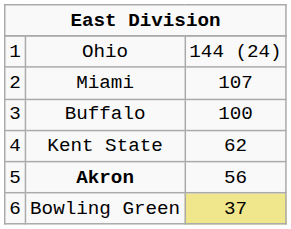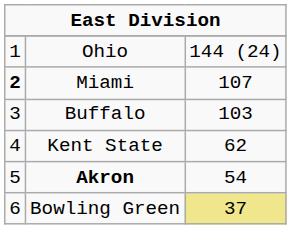 <table class="wikitable">
 <tr align="center">
 <td align="center" Colspan="3"><strong>East Division</strong></td>
 </tr>
 <tr align="center">
 </tr>
 <tr align="center">
 <td>1</td>
 <td>Ohio</td>
 <td>144 (24)</td>
 </tr>
 <tr align="center">
-<td>2</td>
+<td><strong>2</strong></td>
 <td>Miami</td>
 <td>107</td>
 </tr>
 <tr align="center">
 <td>3</td>
 <td>Buffalo</td>
-<td>100</td>
+<td>103</td>
 </tr>
 <tr align="center">
 <td>4</td>
 <td>Kent State</td>
 <td>62</td>
 </tr>
 <tr align="center">
 <td>5</td>
 <td><strong>Akron</strong></td>
-<td>56</td>
+<td>54</td>
 </tr>
 <tr align="center">
 <td>6</td>
 <td>Bowling Green</td>
 <td style="background: khaki;">37</td>
 </tr>
 </table>
